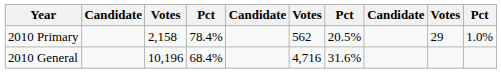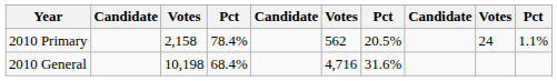 <table class="wikitable" style="margin:0.5em ; font-size:95%">
 <tr>
 <th>Year</th>
 <th>Candidate</th>
 <th>Votes</th>
 <th>Pct</th>
 <th>Candidate</th>
 <th>Votes</th>
 <th>Pct</th>
 <th>Candidate</th>
 <th>Votes</th>
 <th>Pct</th>
 </tr>
 <tr>
 <td>2010 Primary</td>
 <td></td>
 <td>2,158</td>
 <td>78.4%</td>
 <td></td>
 <td>562</td>
 <td>20.5%</td>
 <td></td>
-<td>29</td>
-<td>1.0%</td>
+<td>24</td>
+<td>1.1%</td>
 </tr>
 <tr>
 <td>2010 General</td>
 <td></td>
-<td>10,196</td>
+<td>10,198</td>
 <td>68.4%</td>
 <td></td>
 <td>4,716</td>
 <td>31.6%</td>
 <td></td>
 <td></td>
 <td></td>
 </tr>
 </table>
